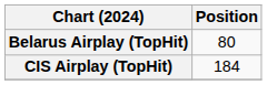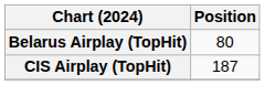 <table class="wikitable sortable plainrowheaders" style="text-align:center;">
 <tr>
 <th scope="col">Chart (2024)</th>
 <th scope="col">Position</th>
 </tr>
 <tr>
 <th scope="row">Belarus Airplay (TopHit)</th>
 <td>80</td>
 </tr>
 <tr>
 <th scope="row">CIS Airplay (TopHit)</th>
-<td>184</td>
+<td>187</td>
 </tr>
 <tr>
 </tr>
 </table>
